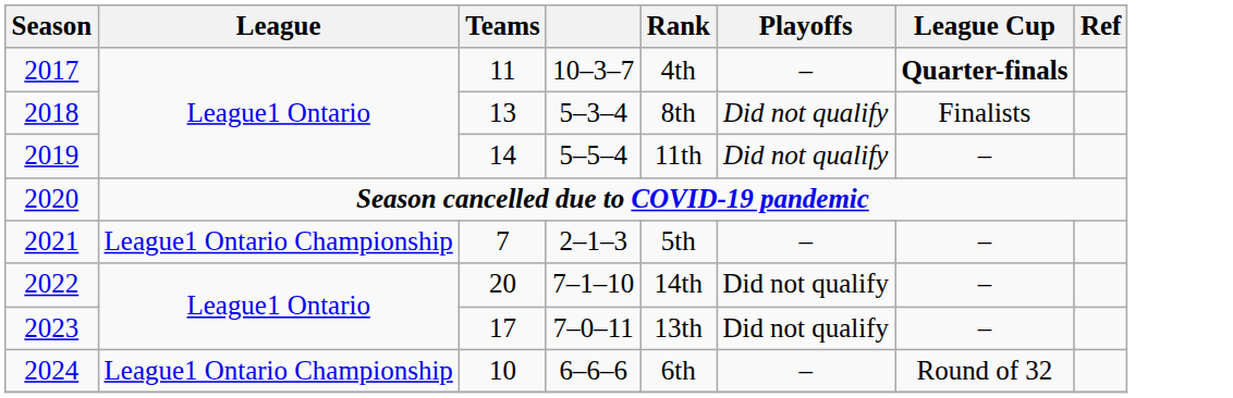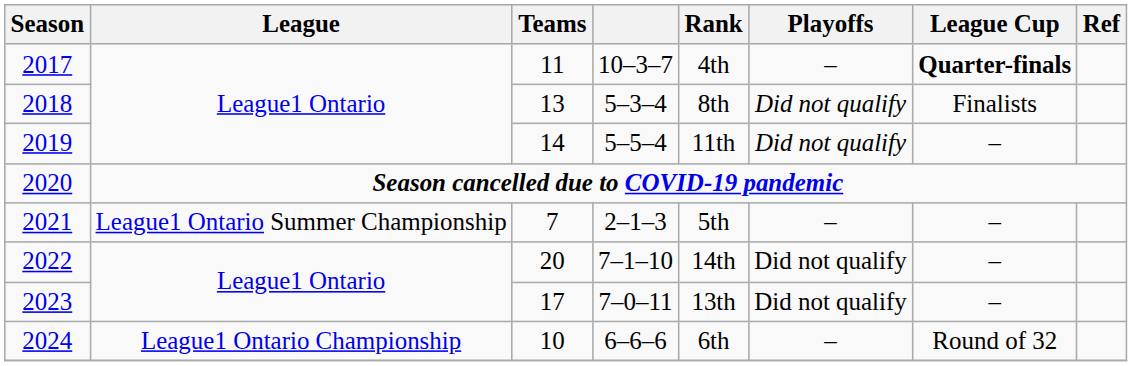 <table class="wikitable" style="text-align: center;">
 <tr>
 <th>Season</th>
 <th>League</th>
 <th>Teams</th>
 <th></th>
 <th>Rank</th>
 <th>Playoffs</th>
 <th>League Cup</th>
 <th>Ref</th>
 </tr>
 <tr>
 <td><a href='#'>2017</a></td>
 <td rowspan="3"><a href='#'>League1 Ontario</a></td>
 <td>11</td>
 <td>10–3–7</td>
 <td>4th</td>
 <td>–</td>
 <td><strong>Quarter-finals</strong></td>
 <td></td>
 </tr>
 <tr>
 <td><a href='#'>2018</a></td>
 <td>13</td>
 <td>5–3–4</td>
 <td>8th</td>
 <td><em>Did not qualify</em></td>
 <td>Finalists</td>
 <td></td>
 </tr>
 <tr>
 <td><a href='#'>2019</a></td>
 <td>14</td>
 <td>5–5–4</td>
 <td>11th</td>
 <td><em>Did not qualify</em></td>
 <td>–</td>
 <td></td>
 </tr>
 <tr>
 <td><a href='#'>2020</a></td>
 <td colspan="7"><strong><em>Season cancelled due to <a href='#'>COVID-19 pandemic</a></em></strong></td>
 </tr>
 <tr>
 <td><a href='#'>2021</a></td>
-<td><a href='#'>League1 Ontario Championship</a></td>
+<td><a href='#'>League1 Ontario</a> Summer Championship</td>
 <td>7</td>
 <td>2–1–3</td>
 <td>5th</td>
 <td>–</td>
 <td>–</td>
 <td></td>
 </tr>
 <tr>
 <td><a href='#'>2022</a></td>
 <td rowspan=2><a href='#'>League1 Ontario</a></td>
 <td>20</td>
 <td>7–1–10</td>
 <td>14th</td>
 <td>Did not qualify</td>
 <td>–</td>
 <td></td>
 </tr>
 <tr>
 <td><a href='#'>2023</a></td>
 <td>17</td>
 <td>7–0–11</td>
 <td>13th</td>
 <td>Did not qualify</td>
 <td>–</td>
 <td></td>
 </tr>
 <tr>
 <td><a href='#'>2024</a></td>
 <td><a href='#'>League1 Ontario Championship</a></td>
 <td>10</td>
 <td>6–6–6</td>
 <td>6th</td>
 <td>–</td>
 <td>Round of 32</td>
 <td></td>
 </tr>
 <tr>
 </tr>
 </table>
